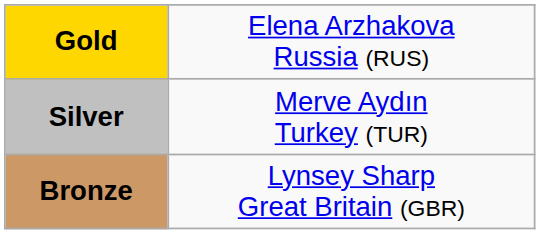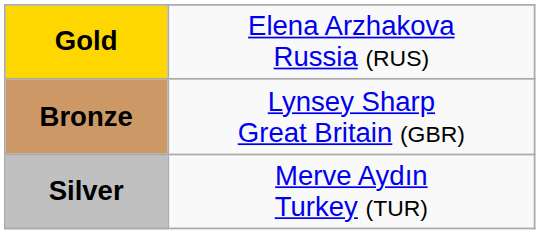 <table class="wikitable" style=" text-align:center; " width="35%">
 <tr>
 <td bgcolor="gold"><strong>Gold</strong></td>
 <td> <a href='#'>Elena Arzhakova</a><br><a href='#'>Russia</a> <small>(RUS)</small></td>
 </tr>
 <tr>
+<td bgcolor="CC9966"><strong>Bronze</strong></td>
+<td> <a href='#'>Lynsey Sharp</a><br><a href='#'>Great Britain</a> <small>(GBR)</small></td>
+</tr>
+<tr>
 <td bgcolor="silver"><strong>Silver</strong></td>
 <td> <a href='#'>Merve Aydın</a><br><a href='#'>Turkey</a> <small>(TUR)</small></td>
 </tr>
-<tr>
-<td bgcolor="CC9966"><strong>Bronze</strong></td>
-<td> <a href='#'>Lynsey Sharp</a><br><a href='#'>Great Britain</a> <small>(GBR)</small></td>
-</tr>
 </table>
